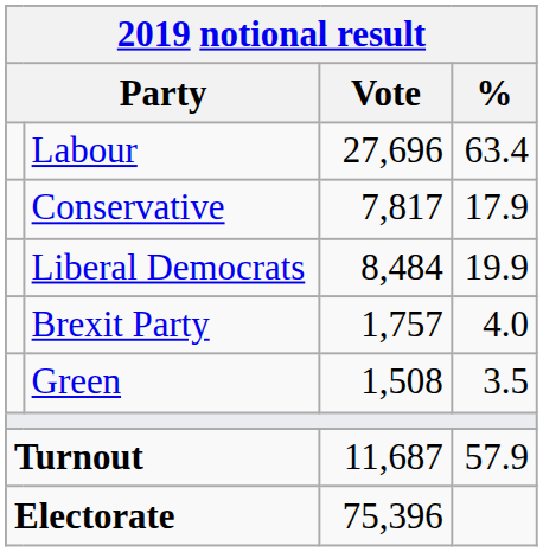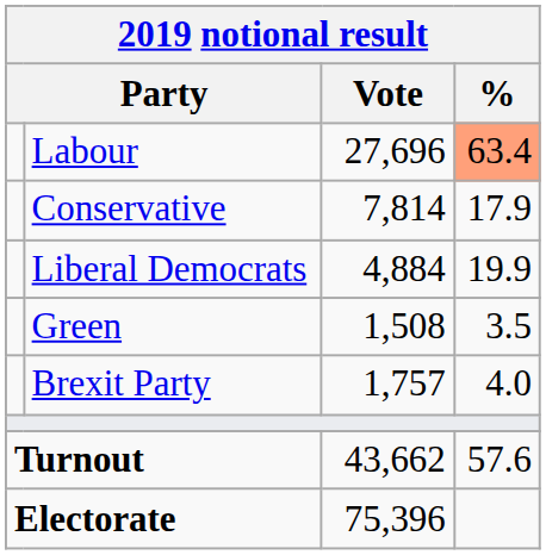 <table class="wikitable">
 <tr>
 <th colspan="4"><a href='#'>2019</a> <a href='#'>notional result</a></th>
 </tr>
 <tr>
 <th bgcolor="#DDDDFF" width="130px" colspan="2">Party</th>
 <th bgcolor="#DDDDFF" width="50px">Vote</th>
 <th bgcolor="#DDDDFF" width="30px">%</th>
 </tr>
 <tr>
 <td></td>
 <td><a href='#'>Labour</a></td>
 <td align=right>27,696</td>
-<td align=right>63.4</td>
+<td align=right style="background: lightsalmon;">63.4</td>
 </tr>
 <tr>
 <td></td>
 <td><a href='#'>Conservative</a></td>
-<td align=right>7,817</td>
+<td align=right>7,814</td>
 <td align=right>17.9</td>
 </tr>
 <tr>
 <td></td>
 <td><a href='#'>Liberal Democrats</a></td>
-<td align=right>8,484</td>
+<td align=right>4,884</td>
 <td align=right>19.9</td>
+</tr>
+<tr>
+<td></td>
+<td><a href='#'>Green</a></td>
+<td align=right>1,508</td>
+<td align=right>3.5</td>
 </tr>
 <tr>
 <td></td>
 <td><a href='#'>Brexit Party</a></td>
 <td align=right>1,757</td>
 <td align=right>4.0</td>
 </tr>
 <tr>
-<td></td>
-<td><a href='#'>Green</a></td>
-<td align=right>1,508</td>
-<td align=right>3.5</td>
-</tr>
-<tr>
 <td colspan="4" bgcolor="#EAECF0"></td>
 </tr>
 <tr>
 <td colspan="2"><strong>Turnout</strong></td>
-<td align=right>11,687</td>
-<td align=right>57.9</td>
+<td align=right>43,662</td>
+<td align=right>57.6</td>
 </tr>
 <tr>
 <td colspan="2"><strong>Electorate</strong></td>
 <td align=right>75,396</td>
 </tr>
 </table>
